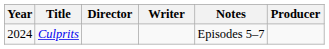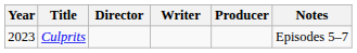 <table class="wikitable">
 <tr>
 <th>Year</th>
 <th>Title</th>
 <th width=65>Director</th>
 <th width=65>Writer</th>
+<th width=65>Producer</th>
 <th>Notes</th>
-<th width=65>Producer</th>
 </tr>
 <tr>
-<td>2024</td>
+<td>2023</td>
 <td><em><a href='#'>Culprits</a></em></td>
 <td></td>
 <td></td>
+<td></td>
 <td>Episodes 5–7</td>
-<td></td>
 </tr>
 </table>
